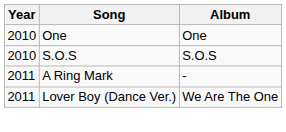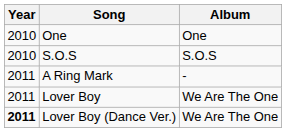 <table class="wikitable">
 <tr>
 <th>Year</th>
 <th>Song</th>
 <th>Album</th>
 </tr>
 <tr>
 <td>2010</td>
 <td>One</td>
 <td>One</td>
 </tr>
 <tr>
 <td>2010</td>
 <td>S.O.S</td>
 <td>S.O.S</td>
 </tr>
 <tr>
 <td>2011</td>
 <td>A Ring Mark</td>
 <td>-</td>
 </tr>
 <tr>
 <td>2011</td>
+<td>Lover Boy</td>
+<td>We Are The One</td>
+</tr>
+<tr>
+<td><strong>2011</strong></td>
 <td>Lover Boy (Dance Ver.)</td>
 <td>We Are The One</td>
 </tr>
 </table>
